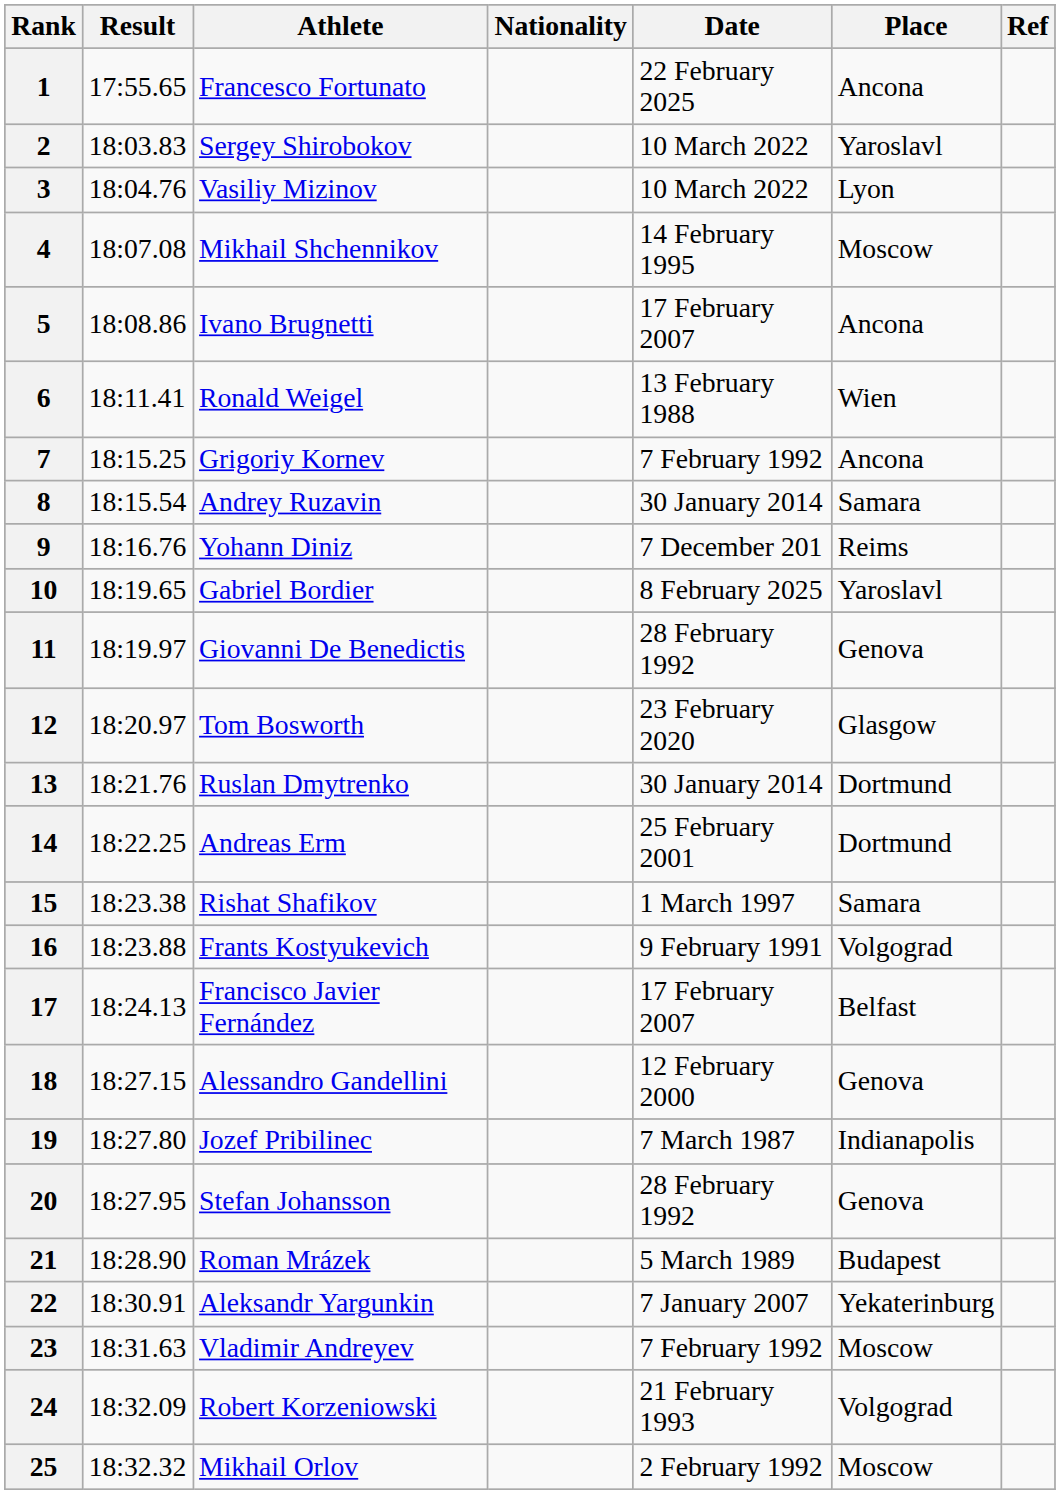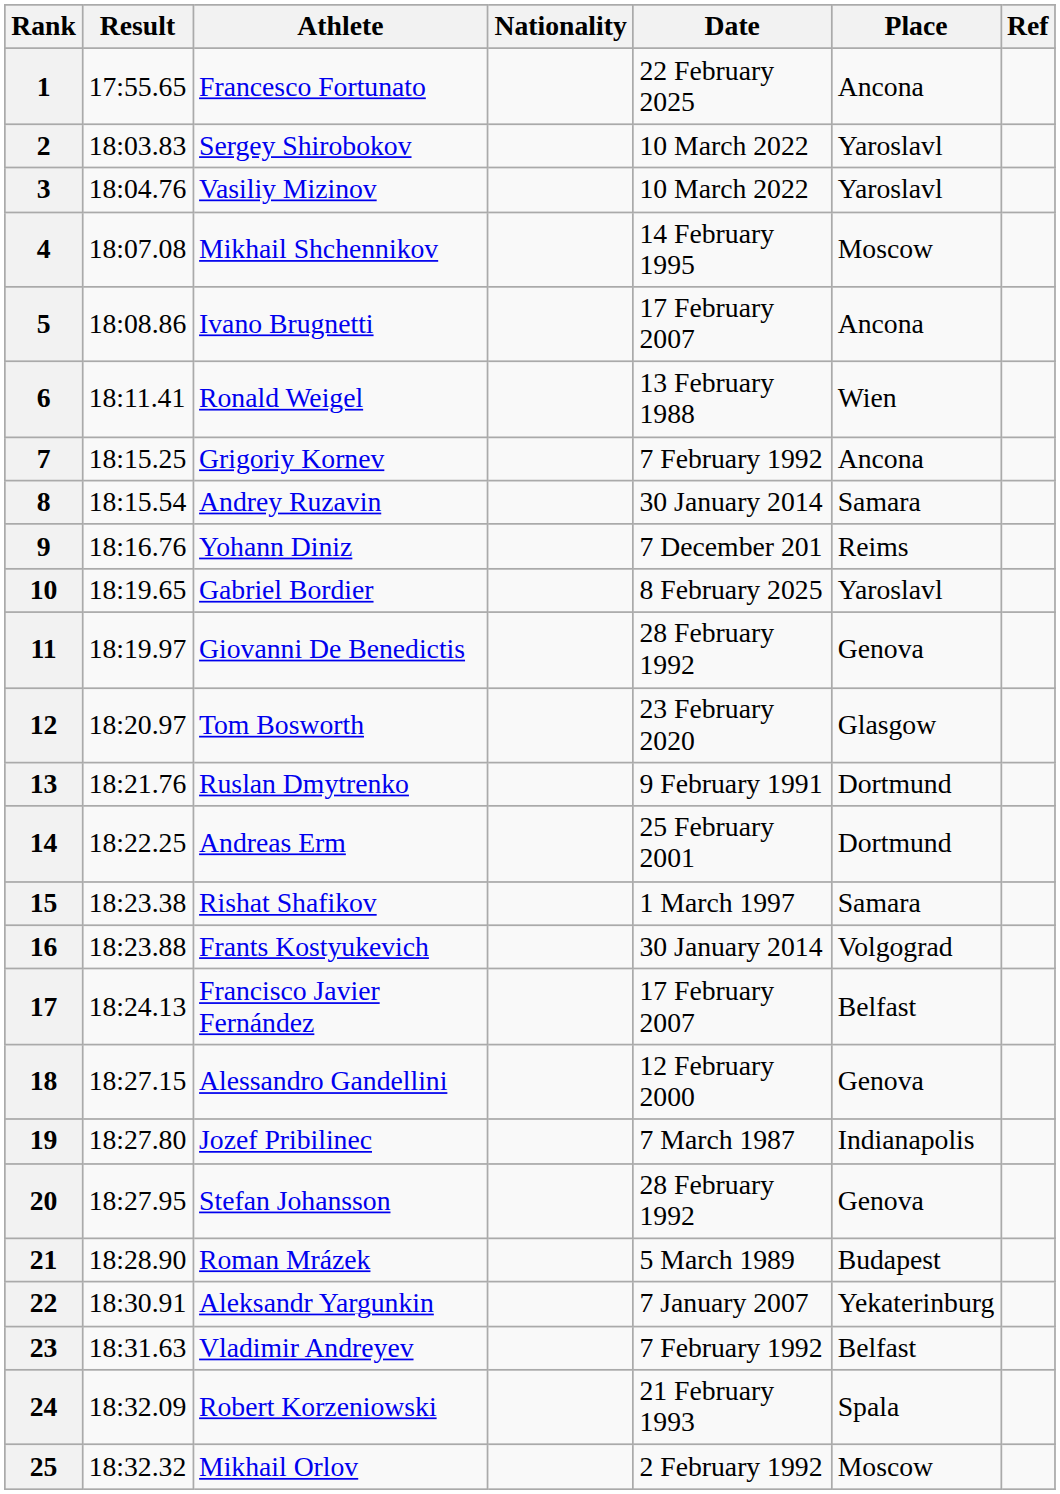 <table class="wikitable">
 <tr>
 <th>Rank</th>
 <th>Result</th>
 <th>Athlete</th>
 <th>Nationality</th>
 <th>Date</th>
 <th>Place</th>
 <th>Ref</th>
 </tr>
 <tr>
 <th>1</th>
 <td>17:55.65</td>
 <td><a href='#'>Francesco Fortunato</a></td>
 <td></td>
 <td>22 February 2025</td>
 <td>Ancona</td>
 <td></td>
 </tr>
 <tr>
 <th>2</th>
 <td>18:03.83</td>
 <td><a href='#'>Sergey Shirobokov</a></td>
 <td></td>
 <td>10 March 2022</td>
 <td>Yaroslavl</td>
 <td></td>
 </tr>
 <tr>
 <th>3</th>
 <td>18:04.76</td>
 <td><a href='#'>Vasiliy Mizinov</a></td>
 <td></td>
 <td>10 March 2022</td>
-<td>Lyon</td>
+<td>Yaroslavl</td>
 <td></td>
 </tr>
 <tr>
 <th>4</th>
 <td>18:07.08</td>
 <td><a href='#'>Mikhail Shchennikov</a></td>
 <td></td>
 <td>14 February 1995</td>
 <td>Moscow</td>
 <td></td>
 </tr>
 <tr>
 <th>5</th>
 <td>18:08.86</td>
 <td><a href='#'>Ivano Brugnetti</a></td>
 <td></td>
 <td>17 February 2007</td>
 <td>Ancona</td>
 <td></td>
 </tr>
 <tr>
 <th>6</th>
 <td>18:11.41</td>
 <td><a href='#'>Ronald Weigel</a></td>
 <td></td>
 <td>13 February 1988</td>
 <td>Wien</td>
 <td></td>
 </tr>
 <tr>
 <th>7</th>
 <td>18:15.25</td>
 <td><a href='#'>Grigoriy Kornev</a></td>
 <td></td>
 <td>7 February 1992</td>
 <td>Ancona</td>
 <td></td>
 </tr>
 <tr>
 <th>8</th>
 <td>18:15.54</td>
 <td><a href='#'>Andrey Ruzavin</a></td>
 <td></td>
 <td>30 January 2014</td>
 <td>Samara</td>
 <td></td>
 </tr>
 <tr>
 <th>9</th>
 <td>18:16.76</td>
 <td><a href='#'>Yohann Diniz</a></td>
 <td></td>
 <td>7 December 201</td>
 <td>Reims</td>
 <td></td>
 </tr>
 <tr>
 <th>10</th>
 <td>18:19.65</td>
 <td><a href='#'>Gabriel Bordier</a></td>
 <td></td>
 <td>8 February 2025</td>
 <td>Yaroslavl</td>
 <td></td>
 </tr>
 <tr>
 <th>11</th>
 <td>18:19.97</td>
 <td><a href='#'>Giovanni De Benedictis</a></td>
 <td></td>
 <td>28 February 1992</td>
 <td>Genova</td>
 <td></td>
 </tr>
 <tr>
 <th>12</th>
 <td>18:20.97</td>
 <td><a href='#'>Tom Bosworth</a></td>
 <td></td>
 <td>23 February 2020</td>
 <td>Glasgow</td>
 <td></td>
 </tr>
 <tr>
 <th>13</th>
 <td>18:21.76</td>
 <td><a href='#'>Ruslan Dmytrenko</a></td>
 <td></td>
-<td>30 January 2014</td>
+<td>9 February 1991</td>
 <td>Dortmund</td>
 <td></td>
 </tr>
 <tr>
 <th>14</th>
 <td>18:22.25</td>
 <td><a href='#'>Andreas Erm</a></td>
 <td></td>
 <td>25 February 2001</td>
 <td>Dortmund</td>
 <td></td>
 </tr>
 <tr>
 <th>15</th>
 <td>18:23.38</td>
 <td><a href='#'>Rishat Shafikov</a></td>
 <td></td>
 <td>1 March 1997</td>
 <td>Samara</td>
 <td></td>
 </tr>
 <tr>
 <th>16</th>
 <td>18:23.88</td>
 <td><a href='#'>Frants Kostyukevich</a></td>
 <td></td>
-<td>9 February 1991</td>
+<td>30 January 2014</td>
 <td>Volgograd</td>
 <td></td>
 </tr>
 <tr>
 <th>17</th>
 <td>18:24.13</td>
 <td><a href='#'>Francisco Javier Fernández</a></td>
 <td></td>
 <td>17 February 2007</td>
 <td>Belfast</td>
 <td></td>
 </tr>
 <tr>
 <th>18</th>
 <td>18:27.15</td>
 <td><a href='#'>Alessandro Gandellini</a></td>
 <td></td>
 <td>12 February 2000</td>
 <td>Genova</td>
 <td></td>
 </tr>
 <tr>
 <th>19</th>
 <td>18:27.80</td>
 <td><a href='#'>Jozef Pribilinec</a></td>
 <td></td>
 <td>7 March 1987</td>
 <td>Indianapolis</td>
 <td></td>
 </tr>
 <tr>
 <th>20</th>
 <td>18:27.95</td>
 <td><a href='#'>Stefan Johansson</a></td>
 <td></td>
 <td>28 February 1992</td>
 <td>Genova</td>
 <td></td>
 </tr>
 <tr>
 <th>21</th>
 <td>18:28.90</td>
 <td><a href='#'>Roman Mrázek</a></td>
 <td></td>
 <td>5 March 1989</td>
 <td>Budapest</td>
 <td></td>
 </tr>
 <tr>
 <th>22</th>
 <td>18:30.91</td>
 <td><a href='#'>Aleksandr Yargunkin</a></td>
 <td></td>
 <td>7 January 2007</td>
 <td>Yekaterinburg</td>
 <td></td>
 </tr>
 <tr>
 <th>23</th>
 <td>18:31.63</td>
 <td><a href='#'>Vladimir Andreyev</a></td>
 <td></td>
 <td>7 February 1992</td>
-<td>Moscow</td>
+<td>Belfast</td>
 <td></td>
 </tr>
 <tr>
 <th>24</th>
 <td>18:32.09</td>
 <td><a href='#'>Robert Korzeniowski</a></td>
 <td></td>
 <td>21 February 1993</td>
-<td>Volgograd</td>
+<td>Spala</td>
 <td></td>
 </tr>
 <tr>
 <th>25</th>
 <td>18:32.32</td>
 <td><a href='#'>Mikhail Orlov</a></td>
 <td></td>
 <td>2 February 1992</td>
 <td>Moscow</td>
 <td></td>
 </tr>
 </table>
